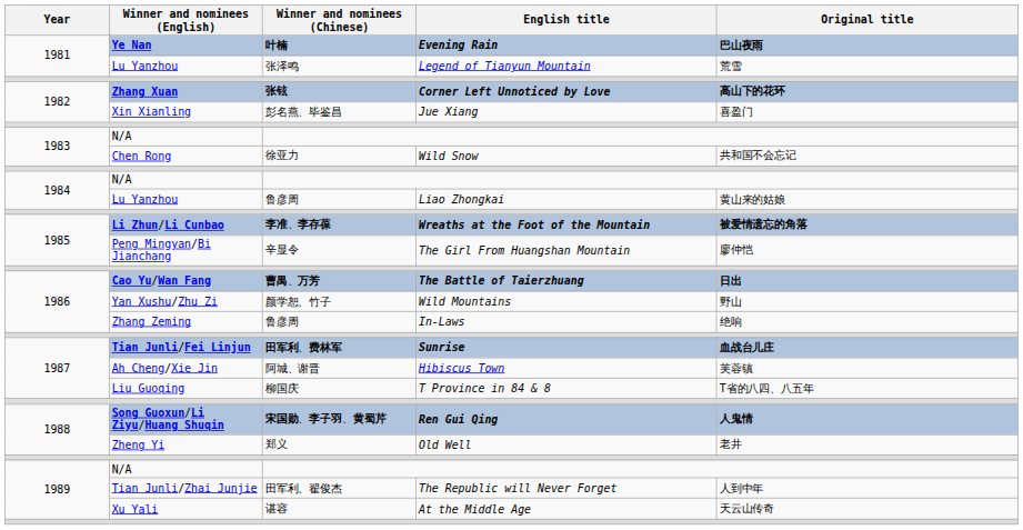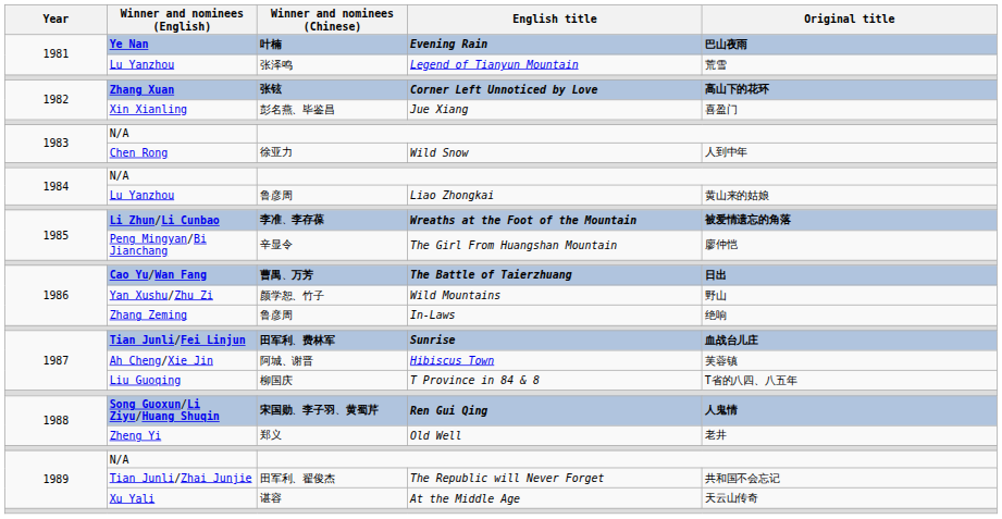 <table class="wikitable" width="95%" cellpadding="5">
 <tr>
 <th width="100"><strong>Year</strong></th>
 <th width="150"><strong>Winner and nominees<br>(English)</strong></th>
 <th width="150"><strong>Winner and nominees<br>(Chinese)</strong></th>
 <th width="300"><strong>English title</strong></th>
 <th width="300"><strong>Original title</strong></th>
 </tr>
 <tr>
 <td rowspan="2" style="text-align:center;">1981</td>
 <td style="background:#B0C4DE;"><strong><a href='#'>Ye Nan</a></strong></td>
 <td style="background:#B0C4DE;"><strong>叶楠</strong></td>
 <td style="background:#B0C4DE;"><strong><em>Evening Rain</em></strong></td>
 <td style="background:#B0C4DE;"><strong>巴山夜雨</strong></td>
 </tr>
 <tr>
 <td><a href='#'>Lu Yanzhou</a></td>
 <td>张泽鸣</td>
 <td><em><a href='#'>Legend of Tianyun Mountain</a></em></td>
 <td>荒雪</td>
 </tr>
 <tr bgcolor=#DDDDDD>
 <td colspan=5></td>
 </tr>
 <tr>
 <td rowspan="2" style="text-align:center;">1982</td>
 <td style="background:#B0C4DE;"><strong><a href='#'>Zhang Xuan</a></strong></td>
 <td style="background:#B0C4DE;"><strong>张铉</strong></td>
 <td style="background:#B0C4DE;"><strong><em>Corner Left Unnoticed by Love</em></strong></td>
 <td style="background:#B0C4DE;"><strong>高山下的花环</strong></td>
 </tr>
 <tr>
 <td><a href='#'>Xin Xianling</a></td>
 <td>彭名燕、毕鉴昌</td>
 <td><em>Jue Xiang</em></td>
 <td>喜盈门</td>
 </tr>
 <tr bgcolor=#DDDDDD>
 <td colspan=5></td>
 </tr>
 <tr>
 <td rowspan="2" style="text-align:center;">1983</td>
 <td>N/A</td>
 </tr>
 <tr>
 <td><a href='#'>Chen Rong</a></td>
 <td>徐亚力</td>
 <td><em>Wild Snow</em></td>
-<td>共和国不会忘记</td>
+<td>人到中年</td>
 </tr>
 <tr bgcolor=#DDDDDD>
 <td colspan=5></td>
 </tr>
 <tr>
 <td rowspan="2" style="text-align:center;">1984</td>
 <td>N/A</td>
 </tr>
 <tr>
 <td><a href='#'>Lu Yanzhou</a></td>
 <td>鲁彦周</td>
 <td><em>Liao Zhongkai</em></td>
 <td>黄山来的姑娘</td>
 </tr>
 <tr bgcolor=#DDDDDD>
 <td colspan=5></td>
 </tr>
 <tr>
 <td rowspan="2" style="text-align:center;">1985</td>
 <td style="background:#B0C4DE;"><strong><a href='#'>Li Zhun</a></strong>/<strong><a href='#'>Li Cunbao</a></strong></td>
 <td style="background:#B0C4DE;"><strong>李准</strong>、<strong>李存葆</strong></td>
 <td style="background:#B0C4DE;"><strong><em>Wreaths at the Foot of the Mountain</em></strong></td>
 <td style="background:#B0C4DE;"><strong>被爱情遗忘的角落</strong></td>
 </tr>
 <tr>
 <td><a href='#'>Peng Mingyan</a>/<a href='#'>Bi Jianchang</a></td>
 <td>辛显令</td>
 <td><em>The Girl From Huangshan Mountain</em></td>
 <td>廖仲恺</td>
 </tr>
 <tr bgcolor=#DDDDDD>
 <td colspan=5></td>
 </tr>
 <tr>
 <td rowspan="3" style="text-align:center;">1986</td>
 <td style="background:#B0C4DE;"><strong><a href='#'>Cao Yu</a></strong>/<strong><a href='#'>Wan Fang</a></strong></td>
 <td style="background:#B0C4DE;"><strong>曹禺</strong>、<strong>万芳</strong></td>
 <td style="background:#B0C4DE;"><strong><em>The Battle of Taierzhuang</em></strong></td>
 <td style="background:#B0C4DE;"><strong>日出</strong></td>
 </tr>
 <tr>
 <td><a href='#'>Yan Xushu</a>/<a href='#'>Zhu Zi</a></td>
 <td>颜学恕、竹子</td>
 <td><em>Wild Mountains</em></td>
 <td>野山</td>
 </tr>
 <tr>
 <td><a href='#'>Zhang Zeming</a></td>
 <td>鲁彦周</td>
 <td><em>In-Laws</em></td>
 <td>绝响</td>
 </tr>
 <tr bgcolor=#DDDDDD>
 <td colspan=5></td>
 </tr>
 <tr>
 <td rowspan="3" style="text-align:center;">1987</td>
 <td style="background:#B0C4DE;"><strong><a href='#'>Tian Junli</a></strong>/<strong><a href='#'>Fei Linjun</a></strong></td>
 <td style="background:#B0C4DE;"><strong>田军利</strong>、<strong>费林军</strong></td>
 <td style="background:#B0C4DE;"><strong><em>Sunrise</em></strong></td>
 <td style="background:#B0C4DE;"><strong>血战台儿庄</strong></td>
 </tr>
 <tr>
 <td><a href='#'>Ah Cheng</a>/<a href='#'>Xie Jin</a></td>
 <td>阿城、谢晋</td>
 <td><em><a href='#'>Hibiscus Town</a></em></td>
 <td>芙蓉镇</td>
 </tr>
 <tr>
 <td><a href='#'>Liu Guoqing</a></td>
 <td>柳国庆</td>
 <td><em>T Province in 84 & 8</em></td>
 <td>T省的八四、八五年</td>
 </tr>
 <tr bgcolor=#DDDDDD>
 <td colspan=5></td>
 </tr>
 <tr>
 <td rowspan="2" style="text-align:center;">1988</td>
 <td style="background:#B0C4DE;"><strong><a href='#'>Song Guoxun</a></strong>/<strong><a href='#'>Li Ziyu</a></strong>/<strong><a href='#'>Huang Shuqin</a></strong></td>
 <td style="background:#B0C4DE;"><strong>宋国勋</strong>、<strong>李子羽</strong>、<strong>黄蜀芹</strong></td>
 <td style="background:#B0C4DE;"><strong><em>Ren Gui Qing</em></strong></td>
 <td style="background:#B0C4DE;"><strong>人鬼情</strong></td>
 </tr>
 <tr>
 <td><a href='#'>Zheng Yi</a></td>
 <td>郑义</td>
 <td><em>Old Well</em></td>
 <td>老井</td>
 </tr>
 <tr bgcolor=#DDDDDD>
 <td colspan=5></td>
 </tr>
 <tr>
 <td rowspan="3" style="text-align:center;">1989</td>
 <td>N/A</td>
 </tr>
 <tr>
 <td><a href='#'>Tian Junli</a>/<a href='#'>Zhai Junjie</a></td>
 <td>田军利、翟俊杰</td>
 <td><em>The Republic will Never Forget</em></td>
-<td>人到中年</td>
+<td>共和国不会忘记</td>
 </tr>
 <tr>
 <td><a href='#'>Xu Yali</a></td>
 <td>谌容</td>
 <td><em>At the Middle Age</em></td>
 <td>天云山传奇</td>
 </tr>
 <tr bgcolor=#DDDDDD>
 <td colspan=5></td>
 </tr>
 </table>
